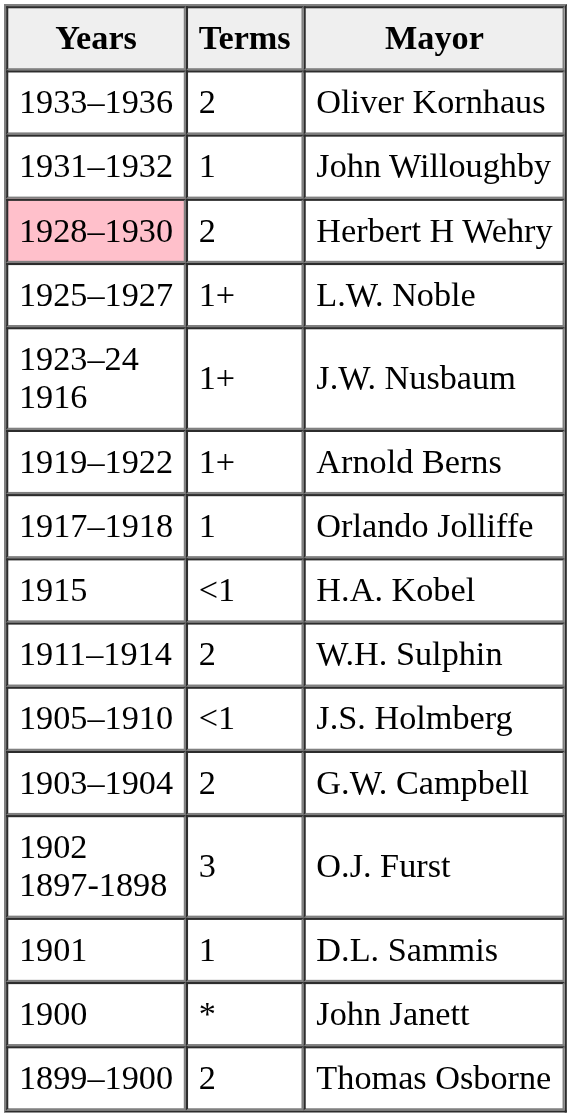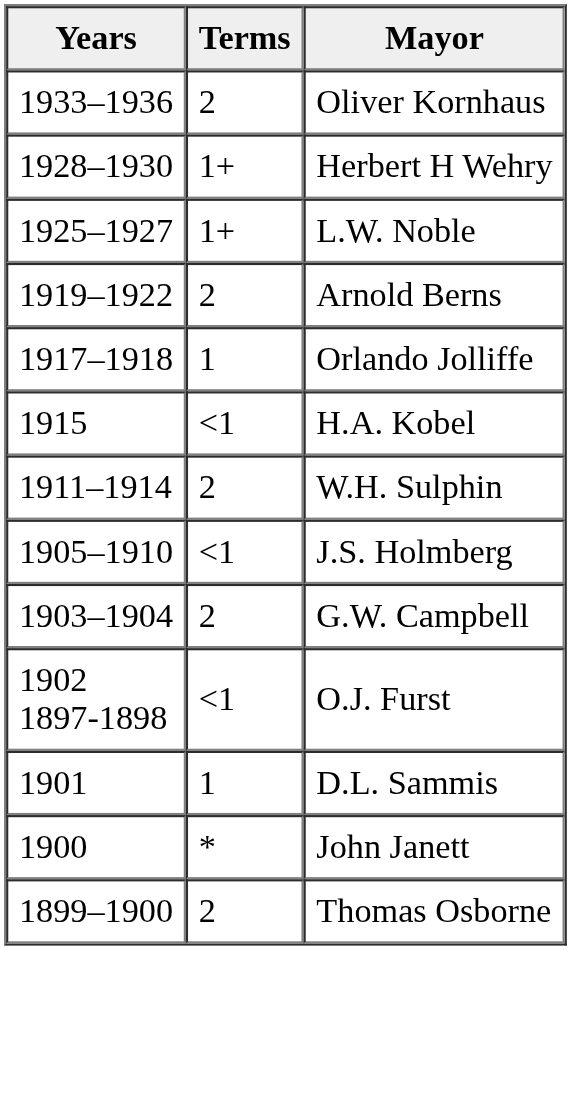 <table border="1" cellpadding="5" cellspacing="0">
 <tr>
 <th scope="col" style="background:#efefef;">Years</th>
 <th scope="col" style="background:#efefef;">Terms</th>
 <th scope="col" style="background:#efefef;">Mayor</th>
 </tr>
 <tr>
 <td>1933–1936</td>
 <td>2</td>
 <td>Oliver Kornhaus</td>
 </tr>
 <tr>
-<td>1931–1932</td>
-<td>1</td>
-<td>John Willoughby</td>
-</tr>
-<tr>
-<td style="background: pink;">1928–1930</td>
-<td>2</td>
+<td>1928–1930</td>
+<td>1+</td>
 <td>Herbert H Wehry</td>
 </tr>
 <tr>
 <td>1925–1927</td>
 <td>1+</td>
 <td>L.W. Noble</td>
 </tr>
 <tr>
-<td>1923–24<br>1916</td>
-<td>1+</td>
-<td>J.W. Nusbaum</td>
-</tr>
-<tr>
 <td>1919–1922</td>
-<td>1+</td>
+<td>2</td>
 <td>Arnold Berns</td>
 </tr>
 <tr>
 <td>1917–1918</td>
 <td>1</td>
 <td>Orlando Jolliffe</td>
 </tr>
 <tr>
 <td>1915</td>
 <td><1</td>
 <td>H.A. Kobel</td>
 </tr>
 <tr>
 <td>1911–1914</td>
 <td>2</td>
 <td>W.H. Sulphin</td>
 </tr>
 <tr>
 <td>1905–1910</td>
 <td><1</td>
 <td>J.S. Holmberg</td>
 </tr>
 <tr>
 <td>1903–1904</td>
 <td>2</td>
 <td>G.W. Campbell</td>
 </tr>
 <tr>
 <td>1902<br>1897-1898</td>
-<td>3</td>
+<td><1</td>
 <td>O.J. Furst</td>
 </tr>
 <tr>
 <td>1901</td>
 <td>1</td>
 <td>D.L. Sammis</td>
 </tr>
 <tr>
 <td>1900</td>
 <td>*</td>
 <td>John Janett</td>
 </tr>
 <tr>
 <td>1899–1900</td>
 <td>2</td>
 <td>Thomas Osborne</td>
 </tr>
 </table>
